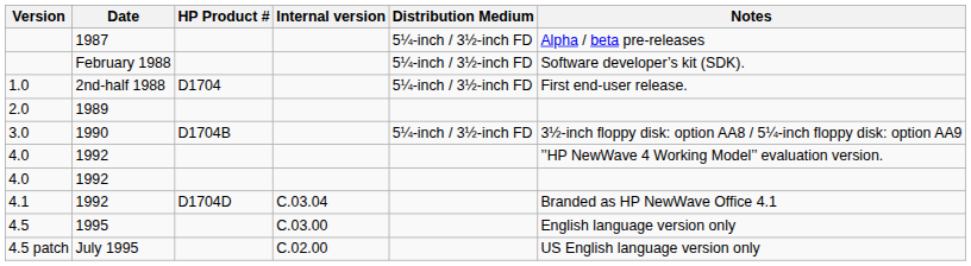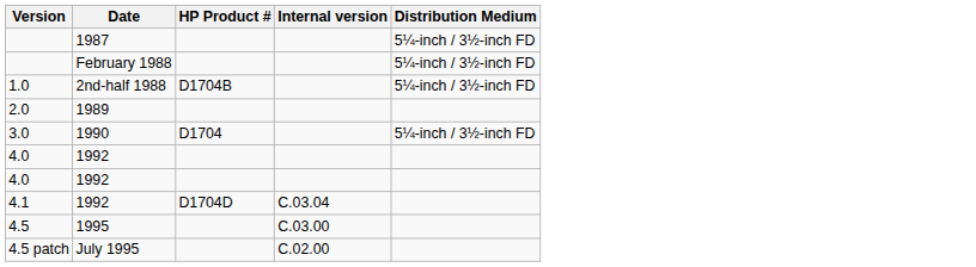 <table class="wikitable">
 <tr>
 <th>Version</th>
 <th>Date</th>
 <th>HP Product #</th>
 <th>Internal version</th>
 <th>Distribution Medium</th>
-<th>Notes</th>
 </tr>
 <tr>
 <td></td>
 <td>1987</td>
 <td></td>
 <td></td>
 <td>5¼-inch / 3½-inch FD</td>
-<td><a href='#'>Alpha</a> / <a href='#'>beta</a> pre-releases</td>
 </tr>
 <tr>
 <td></td>
 <td>February 1988</td>
 <td></td>
 <td></td>
 <td>5¼-inch / 3½-inch FD</td>
-<td>Software developer’s kit (SDK).</td>
 </tr>
 <tr>
 <td>1.0</td>
 <td>2nd-half 1988</td>
-<td>D1704</td>
+<td>D1704B</td>
 <td></td>
 <td>5¼-inch / 3½-inch FD</td>
-<td>First end-user release.</td>
 </tr>
 <tr>
 <td>2.0</td>
 <td>1989</td>
 <td></td>
 <td></td>
 <td></td>
-<td></td>
 </tr>
 <tr>
 <td>3.0</td>
 <td>1990</td>
-<td>D1704B</td>
+<td>D1704</td>
 <td></td>
 <td>5¼-inch / 3½-inch FD</td>
-<td>3½-inch floppy disk: option AA8 / 5¼-inch floppy disk: option AA9</td>
 </tr>
 <tr>
 <td>4.0</td>
 <td>1992</td>
 <td></td>
 <td></td>
 <td></td>
-<td>’’HP NewWave 4 Working Model’’ evaluation version.<br></td>
 </tr>
 <tr>
 <td>4.0</td>
 <td>1992</td>
-<td></td>
 <td></td>
 <td></td>
 <td></td>
 </tr>
 <tr>
 <td>4.1</td>
 <td>1992</td>
 <td>D1704D</td>
 <td>C.03.04</td>
 <td></td>
-<td>Branded as HP NewWave Office 4.1</td>
 </tr>
 <tr>
 <td>4.5</td>
 <td>1995</td>
 <td></td>
 <td>C.03.00</td>
 <td></td>
-<td>English language version only</td>
 </tr>
 <tr>
 <td>4.5 patch</td>
 <td>July 1995</td>
 <td></td>
 <td>C.02.00</td>
 <td></td>
-<td>US English language version only</td>
 </tr>
 </table>
